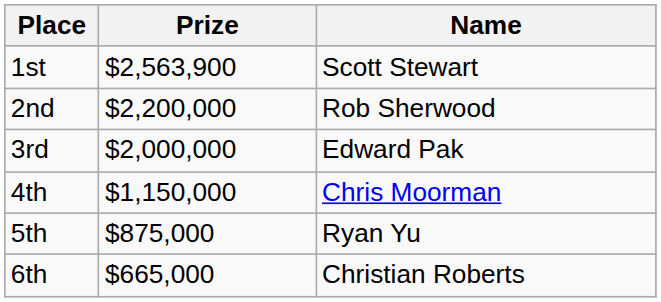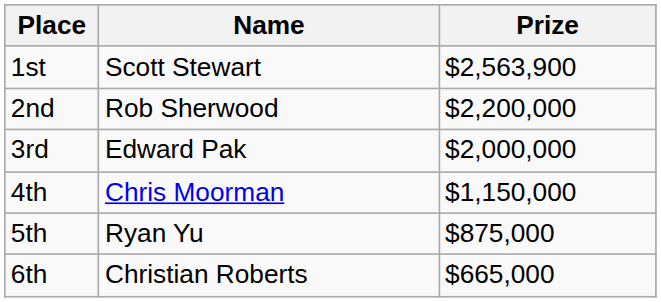 <table class="wikitable">
 <tr>
 <th style="width:50px;">Place</th>
+<th style="width:200px;">Name</th>
 <th style="width:125px;">Prize</th>
-<th style="width:200px;">Name</th>
 </tr>
 <tr>
 <td>1st</td>
+<td> Scott Stewart</td>
 <td>$2,563,900</td>
-<td> Scott Stewart</td>
 </tr>
 <tr>
 <td>2nd</td>
+<td> Rob Sherwood</td>
 <td>$2,200,000</td>
-<td> Rob Sherwood</td>
 </tr>
 <tr>
 <td>3rd</td>
+<td> Edward Pak</td>
 <td>$2,000,000</td>
-<td> Edward Pak</td>
 </tr>
 <tr>
 <td>4th</td>
+<td> <a href='#'>Chris Moorman</a></td>
 <td>$1,150,000</td>
-<td> <a href='#'>Chris Moorman</a></td>
 </tr>
 <tr>
 <td>5th</td>
+<td> Ryan Yu</td>
 <td>$875,000</td>
-<td> Ryan Yu</td>
 </tr>
 <tr>
 <td>6th</td>
+<td> Christian Roberts</td>
 <td>$665,000</td>
-<td> Christian Roberts</td>
 </tr>
 </table>
